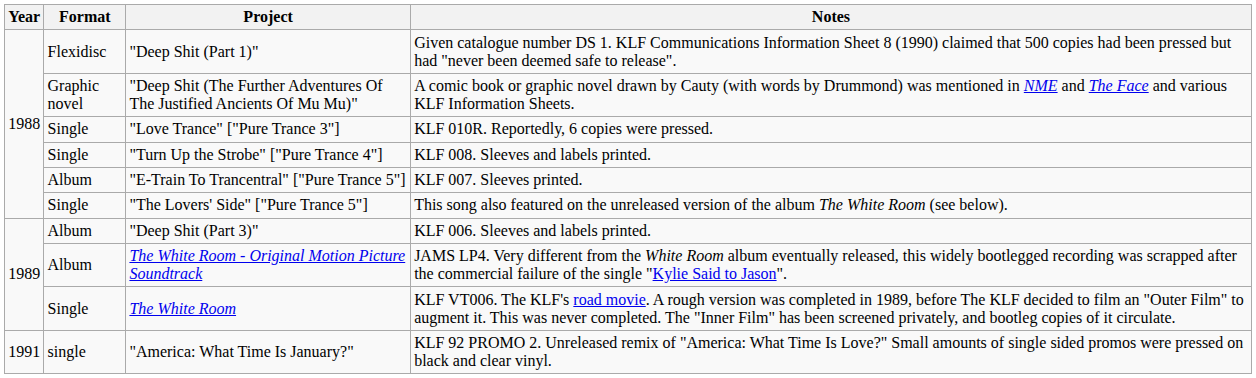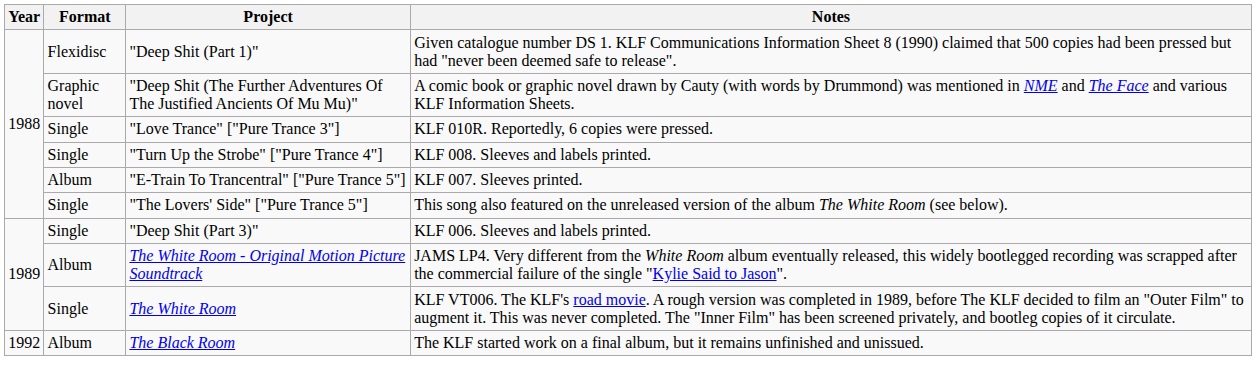 <table class="wikitable">
 <tr>
 <th>Year</th>
 <th>Format</th>
 <th>Project</th>
 <th>Notes</th>
 </tr>
 <tr>
 <td rowspan="6">1988</td>
 <td>Flexidisc</td>
 <td>"Deep Shit (Part 1)"</td>
 <td>Given catalogue number DS 1. KLF Communications Information Sheet 8 (1990) claimed that 500 copies had been pressed but had "never been deemed safe to release".</td>
 </tr>
 <tr>
 <td>Graphic novel</td>
 <td>"Deep Shit (The Further Adventures Of The Justified Ancients Of Mu Mu)"</td>
 <td>A comic book or graphic novel drawn by Cauty (with words by Drummond) was mentioned in <em><a href='#'>NME</a></em> and <em><a href='#'>The Face</a></em> and various KLF Information Sheets.</td>
 </tr>
 <tr>
 <td>Single</td>
 <td>"Love Trance" ["Pure Trance 3"]</td>
 <td>KLF 010R. Reportedly, 6 copies were pressed.</td>
 </tr>
 <tr>
 <td>Single</td>
 <td>"Turn Up the Strobe" ["Pure Trance 4"]</td>
 <td>KLF 008. Sleeves and labels printed.</td>
 </tr>
 <tr>
 <td>Album</td>
 <td>"E-Train To Trancentral" ["Pure Trance 5"]</td>
 <td>KLF 007. Sleeves printed.</td>
 </tr>
 <tr>
 <td>Single</td>
 <td>"The Lovers' Side" ["Pure Trance 5"]</td>
 <td>This song also featured on the unreleased version of the album <em>The White Room</em> (see below).</td>
 </tr>
 <tr>
 <td rowspan="3">1989</td>
-<td>Album</td>
+<td>Single</td>
 <td>"Deep Shit (Part 3)"</td>
 <td>KLF 006. Sleeves and labels printed.</td>
 </tr>
 <tr>
 <td>Album</td>
 <td><em><a href='#'>The White Room - Original Motion Picture Soundtrack</a></em></td>
 <td>JAMS LP4. Very different from the <em>White Room</em> album eventually released, this widely bootlegged recording was scrapped after the commercial failure of the single "<a href='#'>Kylie Said to Jason</a>".</td>
 </tr>
 <tr>
 <td>Single</td>
 <td><em><a href='#'>The White Room</a></em></td>
 <td>KLF VT006. The KLF's <a href='#'>road movie</a>. A rough version was completed in 1989, before The KLF decided to film an "Outer Film" to augment it. This was never completed. The "Inner Film" has been screened privately, and bootleg copies of it circulate.</td>
 </tr>
 <tr>
-<td>1991</td>
-<td>single</td>
-<td>"America: What Time Is January?"</td>
-<td>KLF 92 PROMO 2. Unreleased remix of "America: What Time Is Love?" Small amounts of single sided promos were pressed on black and clear vinyl.</td>
+<td>1992</td>
+<td>Album</td>
+<td><em><a href='#'>The Black Room</a></em></td>
+<td>The KLF started work on a final album, but it remains unfinished and unissued.</td>
 </tr>
 </table>
